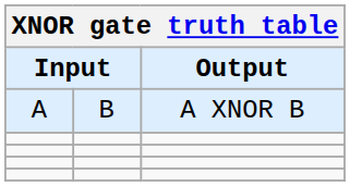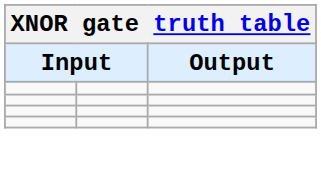 <table class="wikitable floatright" style="text-align:center">
 <tr>
 <th colspan="3">XNOR gate <a href='#'>truth table</a></th>
 </tr>
 <tr bgcolor="#ddeeff">
 <td colspan=2><strong>Input</strong></td>
 <td><strong>Output</strong></td>
-</tr>
-<tr bgcolor="#ddeeff">
-<td>A</td>
-<td>B</td>
-<td>A XNOR B</td>
 </tr>
 <tr>
 <td></td>
 <td></td>
 <td></td>
 </tr>
 <tr>
 <td></td>
 <td></td>
 <td></td>
 </tr>
 <tr>
 <td></td>
 <td></td>
 <td></td>
 </tr>
 <tr>
 <td></td>
 <td></td>
 <td></td>
 </tr>
 </table>
